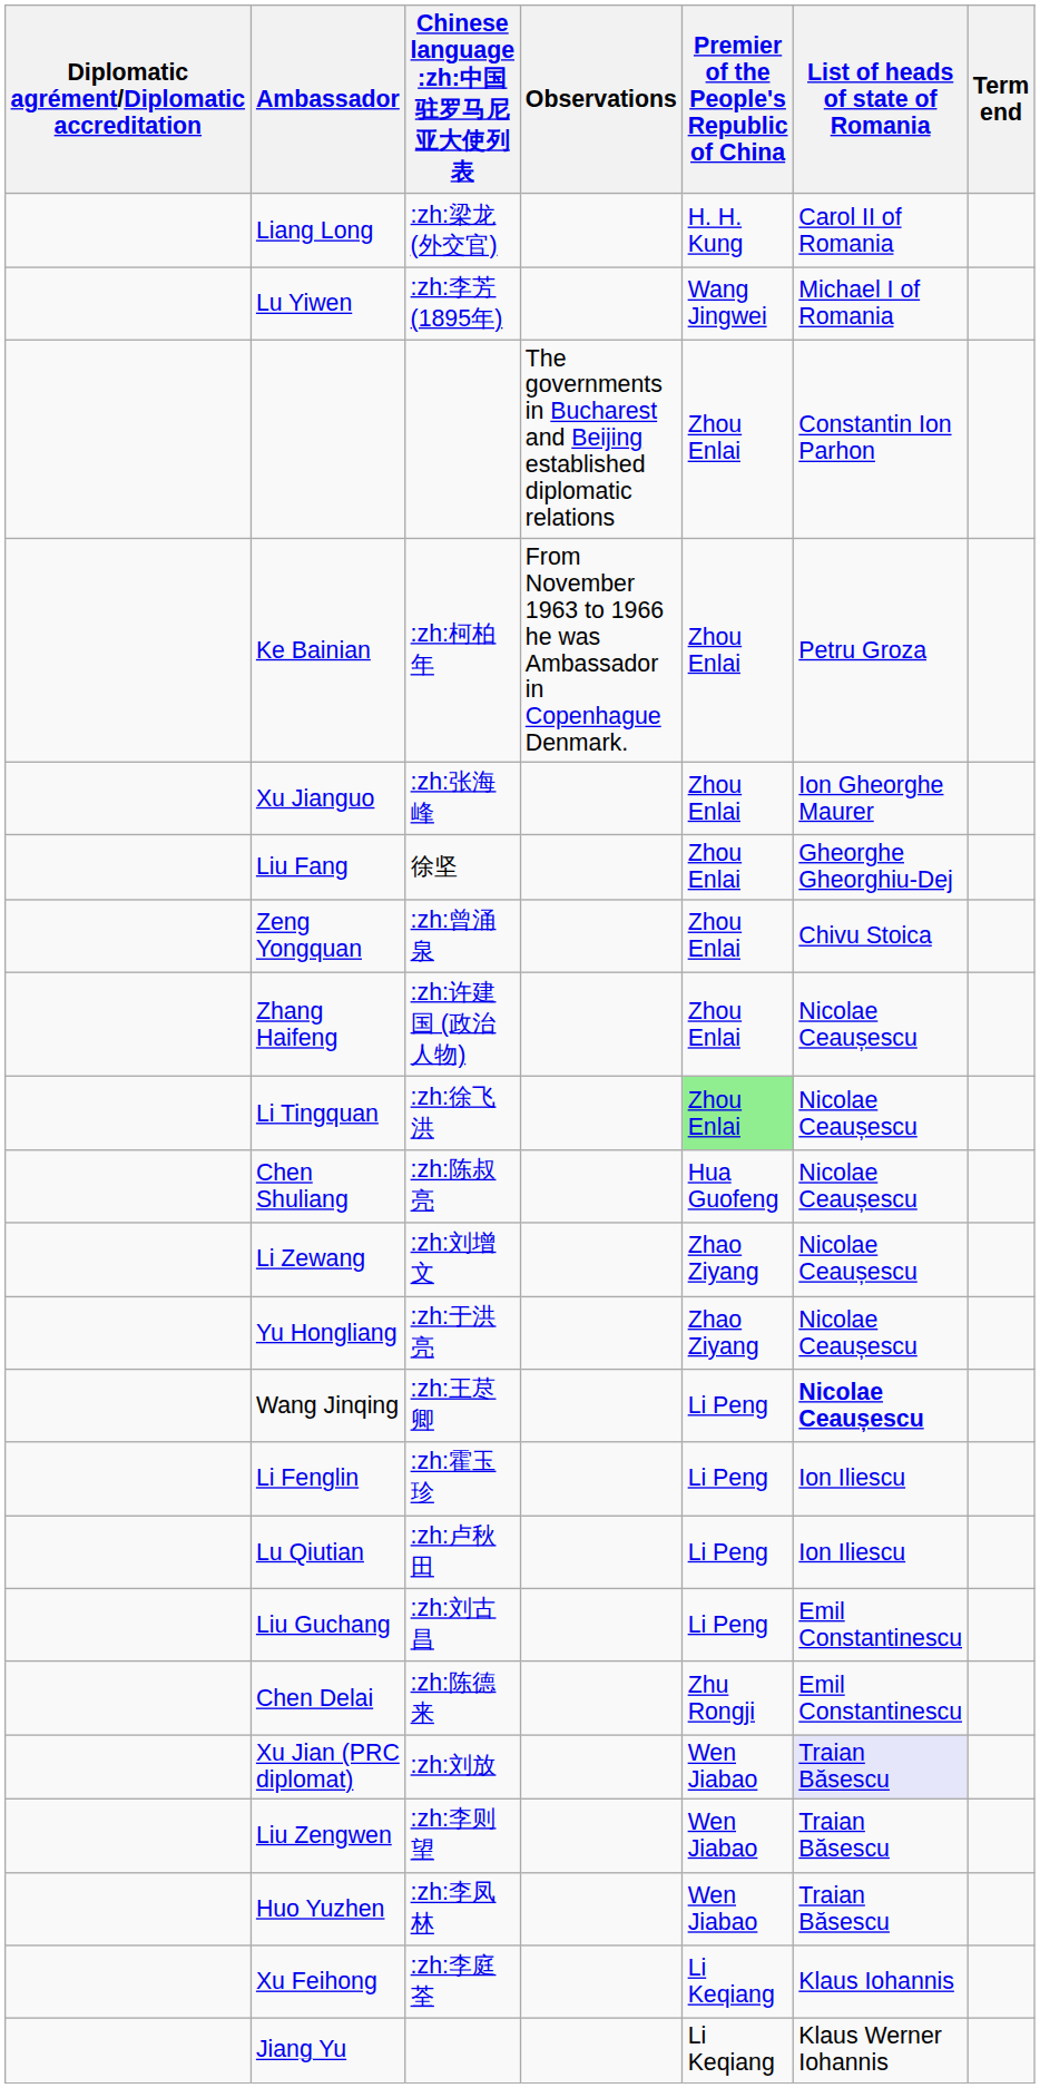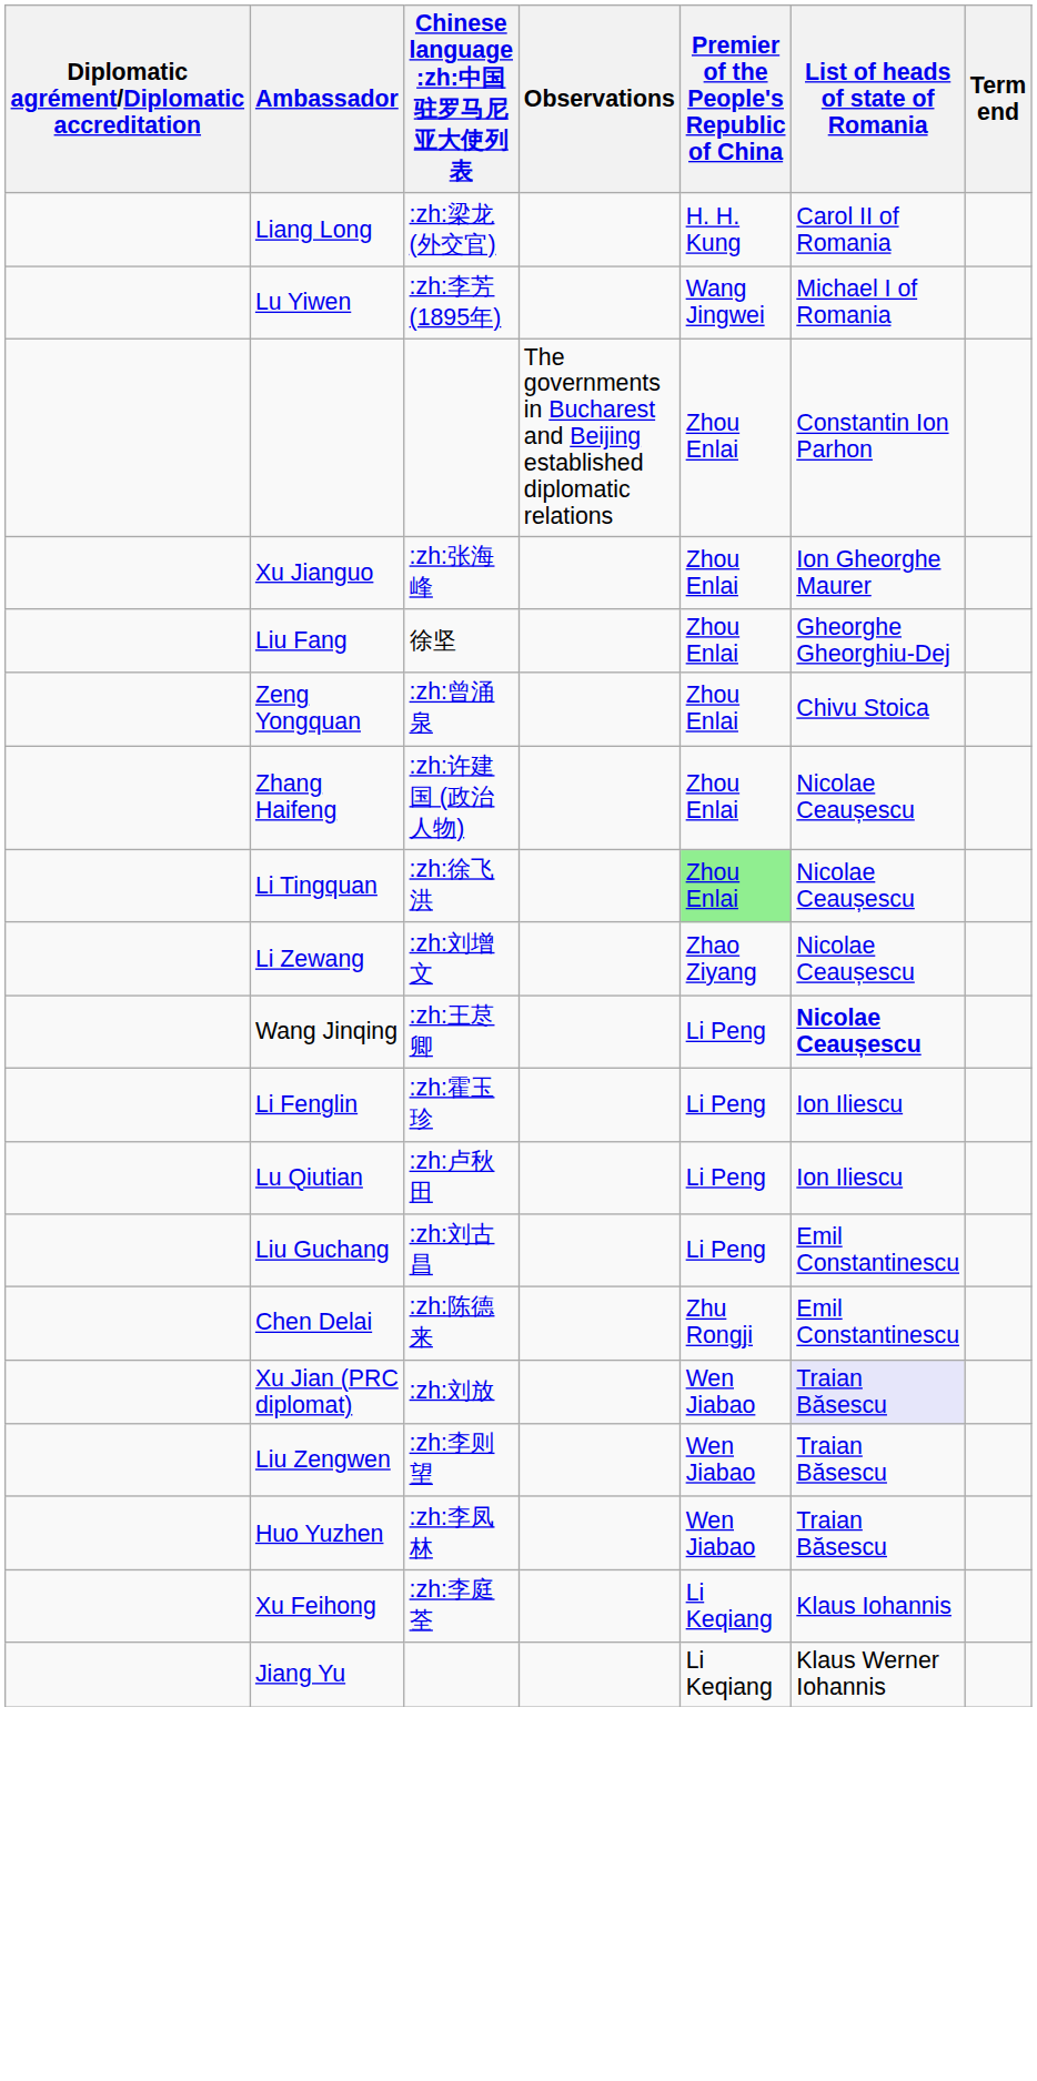 <table class="wikitable sortable">
 <tr>
 <th>Diplomatic <a href='#'>agrément</a>/<a href='#'>Diplomatic accreditation</a></th>
 <th><a href='#'>Ambassador</a></th>
 <th><a href='#'>Chinese language</a><br><a href='#'>:zh:中国驻罗马尼亚大使列表</a></th>
 <th>Observations</th>
 <th><a href='#'>Premier of the People's Republic of China</a></th>
 <th><a href='#'>List of heads of state of Romania</a></th>
 <th>Term end</th>
 </tr>
 <tr>
 <td></td>
 <td><a href='#'>Liang Long</a></td>
 <td><a href='#'>:zh:梁龙 (外交官)</a></td>
 <td></td>
 <td><a href='#'>H. H. Kung</a></td>
 <td><a href='#'>Carol II of Romania</a></td>
 <td></td>
 </tr>
 <tr>
 <td></td>
 <td><a href='#'>Lu Yiwen</a></td>
 <td><a href='#'>:zh:李芳 (1895年)</a></td>
 <td></td>
 <td><a href='#'>Wang Jingwei</a></td>
 <td><a href='#'>Michael I of Romania</a></td>
 <td></td>
 </tr>
 <tr>
 <td></td>
 <td></td>
 <td></td>
 <td>The governments in <a href='#'>Bucharest</a> and <a href='#'>Beijing</a> established diplomatic relations</td>
 <td><a href='#'>Zhou Enlai</a></td>
 <td><a href='#'>Constantin Ion Parhon</a></td>
-<td></td>
-</tr>
-<tr>
-<td></td>
-<td><a href='#'>Ke Bainian</a></td>
-<td><a href='#'>:zh:柯柏年</a></td>
-<td>From November 1963 to 1966 he was Ambassador in <a href='#'>Copenhague</a> Denmark.</td>
-<td><a href='#'>Zhou Enlai</a></td>
-<td><a href='#'>Petru Groza</a></td>
 <td></td>
 </tr>
 <tr>
 <td></td>
 <td><a href='#'>Xu Jianguo</a></td>
 <td><a href='#'>:zh:张海峰</a></td>
 <td></td>
 <td><a href='#'>Zhou Enlai</a></td>
 <td><a href='#'>Ion Gheorghe Maurer</a></td>
 <td></td>
 </tr>
 <tr>
 <td></td>
 <td><a href='#'>Liu Fang</a></td>
 <td>徐坚</td>
 <td></td>
 <td><a href='#'>Zhou Enlai</a></td>
 <td><a href='#'>Gheorghe Gheorghiu-Dej</a></td>
 <td></td>
 </tr>
 <tr>
 <td></td>
 <td><a href='#'>Zeng Yongquan</a></td>
 <td><a href='#'>:zh:曾涌泉</a></td>
 <td></td>
 <td><a href='#'>Zhou Enlai</a></td>
 <td><a href='#'>Chivu Stoica</a></td>
 <td></td>
 </tr>
 <tr>
 <td></td>
 <td><a href='#'>Zhang Haifeng</a></td>
 <td><a href='#'>:zh:许建国 (政治人物)</a></td>
 <td></td>
 <td><a href='#'>Zhou Enlai</a></td>
 <td><a href='#'>Nicolae Ceaușescu</a></td>
 <td></td>
 </tr>
 <tr>
 <td></td>
 <td><a href='#'>Li Tingquan</a></td>
 <td><a href='#'>:zh:徐飞洪</a></td>
 <td></td>
 <td style="background: lightgreen;"><a href='#'>Zhou Enlai</a></td>
 <td><a href='#'>Nicolae Ceaușescu</a></td>
 <td></td>
 </tr>
 <tr>
 <td></td>
-<td><a href='#'>Chen Shuliang</a></td>
-<td><a href='#'>:zh:陈叔亮</a></td>
-<td></td>
-<td><a href='#'>Hua Guofeng</a></td>
-<td><a href='#'>Nicolae Ceaușescu</a></td>
-<td></td>
-</tr>
-<tr>
-<td></td>
 <td><a href='#'>Li Zewang</a></td>
 <td><a href='#'>:zh:刘增文</a></td>
-<td></td>
-<td><a href='#'>Zhao Ziyang</a></td>
-<td><a href='#'>Nicolae Ceaușescu</a></td>
-<td></td>
-</tr>
-<tr>
-<td></td>
-<td><a href='#'>Yu Hongliang</a></td>
-<td><a href='#'>:zh:于洪亮</a></td>
 <td></td>
 <td><a href='#'>Zhao Ziyang</a></td>
 <td><a href='#'>Nicolae Ceaușescu</a></td>
 <td></td>
 </tr>
 <tr>
 <td></td>
 <td>Wang Jinqing</td>
 <td><a href='#'>:zh:王荩卿</a></td>
 <td></td>
 <td><a href='#'>Li Peng</a></td>
 <td><strong><a href='#'>Nicolae Ceaușescu</a></strong></td>
 <td></td>
 </tr>
 <tr>
 <td></td>
 <td><a href='#'>Li Fenglin</a></td>
 <td><a href='#'>:zh:霍玉珍</a></td>
 <td></td>
 <td><a href='#'>Li Peng</a></td>
 <td><a href='#'>Ion Iliescu</a></td>
 <td></td>
 </tr>
 <tr>
 <td></td>
 <td><a href='#'>Lu Qiutian</a></td>
 <td><a href='#'>:zh:卢秋田</a></td>
 <td></td>
 <td><a href='#'>Li Peng</a></td>
 <td><a href='#'>Ion Iliescu</a></td>
 <td></td>
 </tr>
 <tr>
 <td></td>
 <td><a href='#'>Liu Guchang</a></td>
 <td><a href='#'>:zh:刘古昌</a></td>
 <td></td>
 <td><a href='#'>Li Peng</a></td>
 <td><a href='#'>Emil Constantinescu</a></td>
 <td></td>
 </tr>
 <tr>
 <td></td>
 <td><a href='#'>Chen Delai</a></td>
 <td><a href='#'>:zh:陈德来</a></td>
 <td></td>
 <td><a href='#'>Zhu Rongji</a></td>
 <td><a href='#'>Emil Constantinescu</a></td>
 <td></td>
 </tr>
 <tr>
 <td></td>
 <td><a href='#'>Xu Jian (PRC diplomat)</a></td>
 <td><a href='#'>:zh:刘放</a></td>
 <td></td>
 <td><a href='#'>Wen Jiabao</a></td>
 <td style="background: lavender;"><a href='#'>Traian Băsescu</a></td>
 <td></td>
 </tr>
 <tr>
 <td></td>
 <td><a href='#'>Liu Zengwen</a></td>
 <td><a href='#'>:zh:李则望</a></td>
 <td></td>
 <td><a href='#'>Wen Jiabao</a></td>
 <td><a href='#'>Traian Băsescu</a></td>
 <td></td>
 </tr>
 <tr>
 <td></td>
 <td><a href='#'>Huo Yuzhen</a></td>
 <td><a href='#'>:zh:李凤林</a></td>
 <td></td>
 <td><a href='#'>Wen Jiabao</a></td>
 <td><a href='#'>Traian Băsescu</a></td>
 <td></td>
 </tr>
 <tr>
 <td></td>
 <td><a href='#'>Xu Feihong</a></td>
 <td><a href='#'>:zh:李庭荃</a></td>
 <td></td>
 <td><a href='#'>Li Keqiang</a></td>
 <td><a href='#'>Klaus Iohannis</a></td>
 <td></td>
 </tr>
 <tr>
 <td></td>
 <td><a href='#'>Jiang Yu</a></td>
 <td></td>
 <td></td>
 <td>Li Keqiang</td>
 <td>Klaus Werner Iohannis</td>
 </tr>
 </table>
